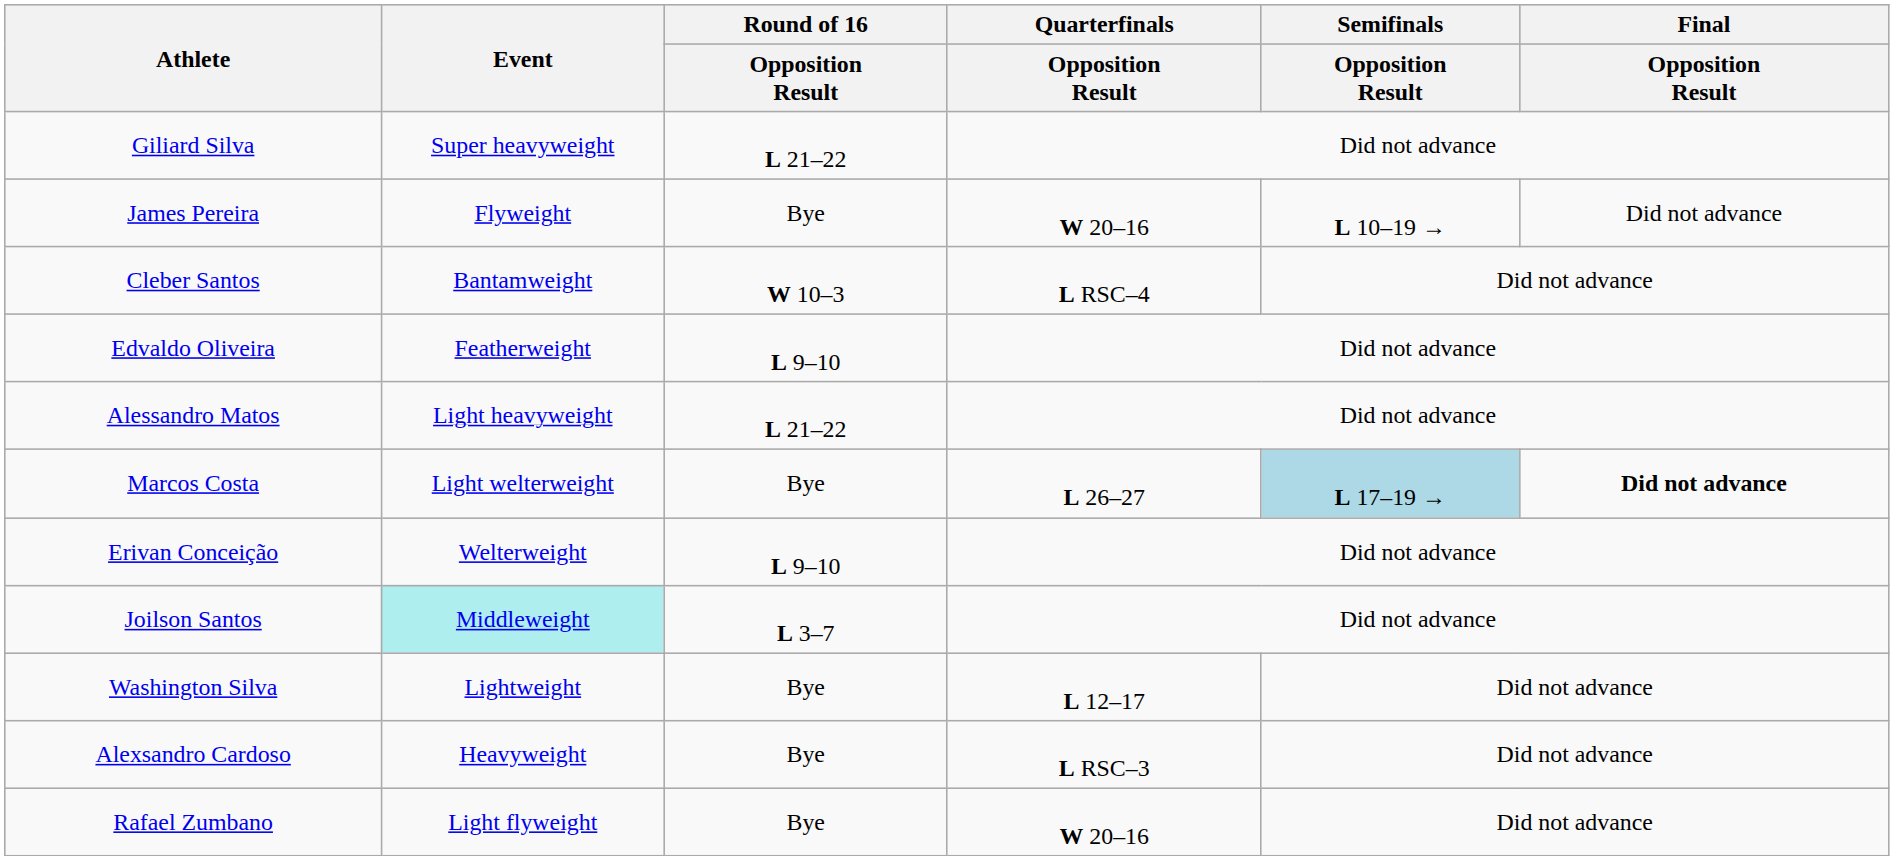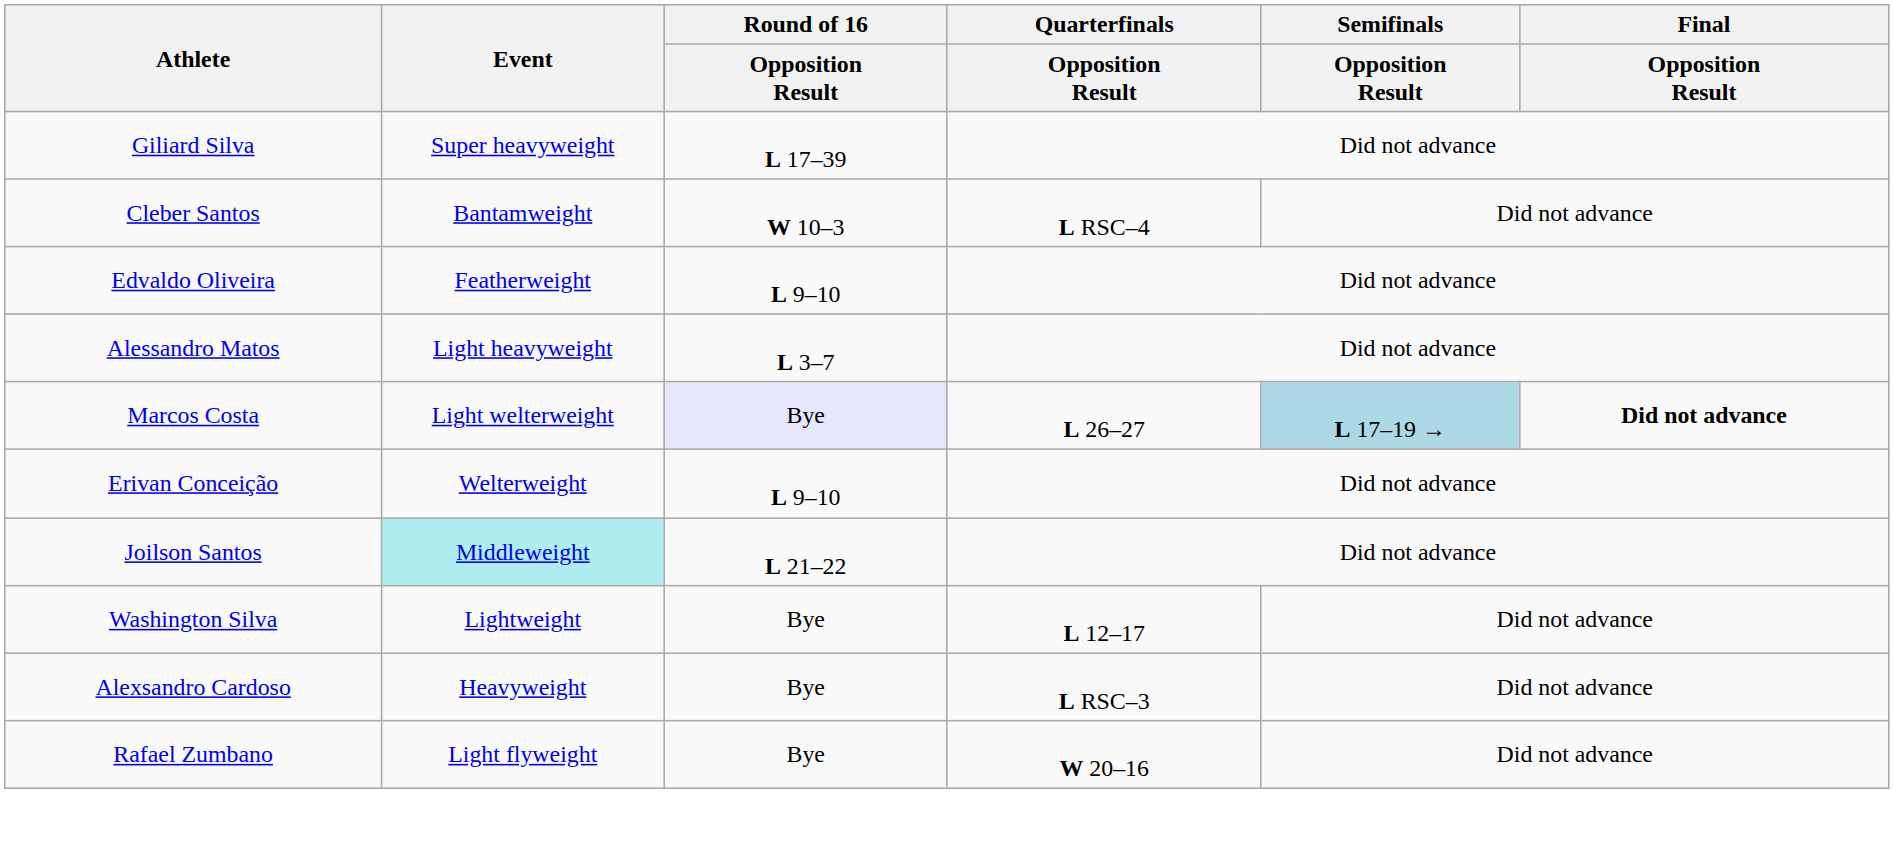 <table class="wikitable" style="font-size:95%; text-align:center;" width="95%">
 <tr>
 <th rowspan="2">Athlete</th>
 <th rowspan="2">Event</th>
 <th>Round of 16</th>
 <th>Quarterfinals</th>
 <th>Semifinals</th>
 <th>Final</th>
 </tr>
 <tr>
 <th>Opposition<br>Result</th>
 <th>Opposition<br>Result</th>
 <th>Opposition<br>Result</th>
 <th>Opposition<br>Result</th>
 </tr>
 <tr>
 <td width=20%><a href='#'>Giliard Silva</a></td>
 <td width=15%><a href='#'>Super heavyweight</a></td>
-<td><br><strong>L</strong> 21–22</td>
+<td><br><strong>L</strong> 17–39</td>
 <td colspan=3>Did not advance</td>
-</tr>
-<tr>
-<td width=20%><a href='#'>James Pereira</a></td>
-<td width=15%><a href='#'>Flyweight</a></td>
-<td>Bye</td>
-<td><br><strong>W</strong> 20–16</td>
-<td><br><strong>L</strong> 10–19 → </td>
-<td colspan=1>Did not advance</td>
 </tr>
 <tr>
 <td width=20%><a href='#'>Cleber Santos</a></td>
 <td width=15%><a href='#'>Bantamweight</a></td>
 <td><br><strong>W</strong> 10–3</td>
 <td><br><strong>L</strong> RSC–4</td>
 <td colspan=2>Did not advance</td>
 </tr>
 <tr>
 <td width=20%><a href='#'>Edvaldo Oliveira</a></td>
 <td width=15%><a href='#'>Featherweight</a></td>
 <td><br><strong>L</strong> 9–10</td>
 <td colspan=3>Did not advance</td>
 </tr>
 <tr>
 <td width=20%><a href='#'>Alessandro Matos</a></td>
 <td width=15%><a href='#'>Light heavyweight</a></td>
-<td><br><strong>L</strong> 21–22</td>
+<td><br><strong>L</strong> 3–7</td>
 <td colspan=3>Did not advance</td>
 </tr>
 <tr>
 <td width=20%><a href='#'>Marcos Costa</a></td>
 <td width=15%><a href='#'>Light welterweight</a></td>
-<td>Bye</td>
+<td style="background: lavender;">Bye</td>
 <td><br><strong>L</strong> 26–27</td>
 <td style="background: lightblue;"><br><strong>L</strong> 17–19 → </td>
 <td colspan=1><strong>Did not advance</strong></td>
 </tr>
 <tr>
 <td width=20%><a href='#'>Erivan Conceição</a></td>
 <td width=15%><a href='#'>Welterweight</a></td>
 <td><br><strong>L</strong> 9–10</td>
 <td colspan=3>Did not advance</td>
 </tr>
 <tr>
 <td width=20%><a href='#'>Joilson Santos</a></td>
 <td width=15% style="background: paleturquoise;"><a href='#'>Middleweight</a></td>
-<td><br><strong>L</strong> 3–7</td>
+<td><br><strong>L</strong> 21–22</td>
 <td colspan=3>Did not advance</td>
 </tr>
 <tr>
 <td width=20%><a href='#'>Washington Silva</a></td>
 <td width=15%><a href='#'>Lightweight</a></td>
 <td>Bye</td>
 <td><br><strong>L</strong> 12–17</td>
 <td colspan=2>Did not advance</td>
 </tr>
 <tr>
 <td width=20%><a href='#'>Alexsandro Cardoso</a></td>
 <td width=15%><a href='#'>Heavyweight</a></td>
 <td>Bye</td>
 <td><br><strong>L</strong> RSC–3</td>
 <td colspan=2>Did not advance</td>
 </tr>
 <tr>
 <td width=20%><a href='#'>Rafael Zumbano</a></td>
 <td width=15%><a href='#'>Light flyweight</a></td>
 <td>Bye</td>
 <td><br><strong>W</strong> 20–16</td>
 <td colspan=2>Did not advance</td>
 </tr>
 </table>
